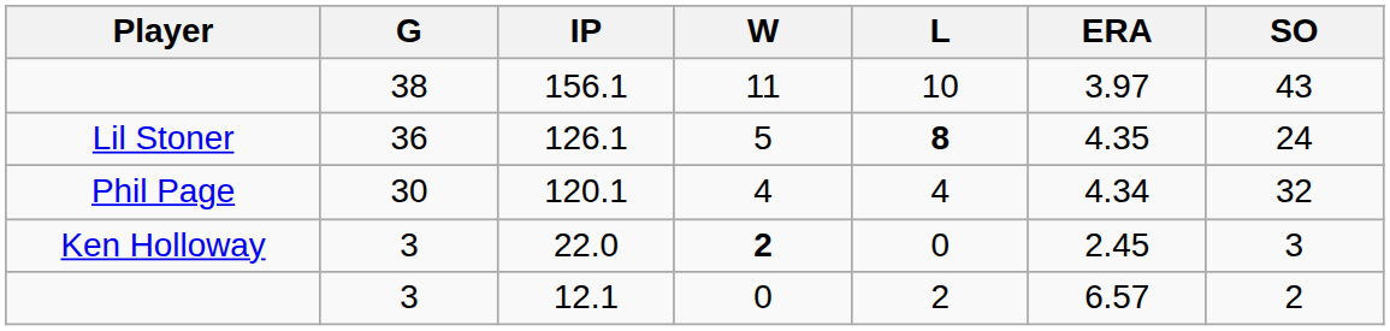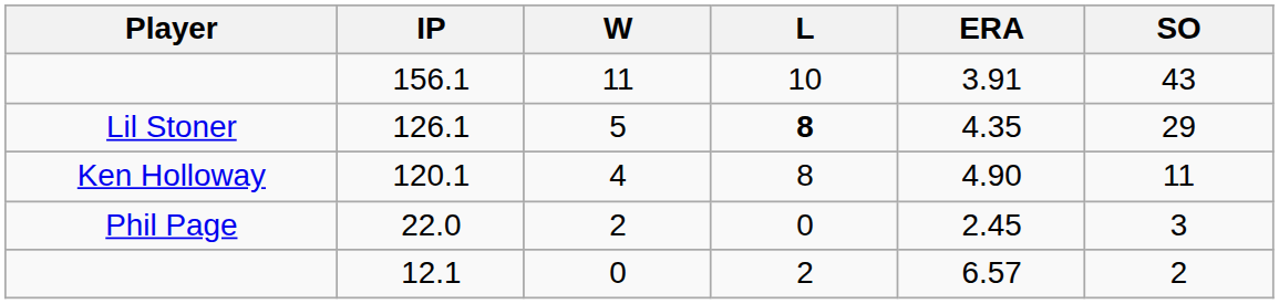 <table class="wikitable sortable">
 <tr>
 <th bgcolor="#DDDDFF" width="16%">Player</th>
-<th bgcolor="#DDDDFF" width="9%">G</th>
 <th bgcolor="#DDDDFF" width="9%">IP</th>
 <th bgcolor="#DDDDFF" width="9%">W</th>
 <th bgcolor="#DDDDFF" width="9%">L</th>
 <th bgcolor="#DDDDFF" width="9%">ERA</th>
 <th bgcolor="#DDDDFF" width="9%">SO</th>
 </tr>
 <tr align="center">
 <td></td>
-<td>38</td>
 <td>156.1</td>
 <td>11</td>
 <td>10</td>
-<td>3.97</td>
+<td>3.91</td>
 <td>43</td>
 </tr>
 <tr align="center">
 <td><a href='#'>Lil Stoner</a></td>
-<td>36</td>
 <td>126.1</td>
 <td>5</td>
 <td><strong>8</strong></td>
 <td>4.35</td>
-<td>24</td>
+<td>29</td>
+</tr>
+<tr align="center">
+<td><a href='#'>Ken Holloway</a></td>
+<td>120.1</td>
+<td>4</td>
+<td>8</td>
+<td>4.90</td>
+<td>11</td>
 </tr>
 <tr align="center">
 <td><a href='#'>Phil Page</a></td>
-<td>30</td>
-<td>120.1</td>
-<td>4</td>
-<td>4</td>
-<td>4.34</td>
-<td>32</td>
-</tr>
-<tr align="center">
-<td><a href='#'>Ken Holloway</a></td>
-<td>3</td>
 <td>22.0</td>
-<td><strong>2</strong></td>
+<td>2</td>
 <td>0</td>
 <td>2.45</td>
 <td>3</td>
 </tr>
 <tr align="center">
 <td></td>
-<td>3</td>
 <td>12.1</td>
 <td>0</td>
 <td>2</td>
 <td>6.57</td>
 <td>2</td>
 </tr>
 </table>
